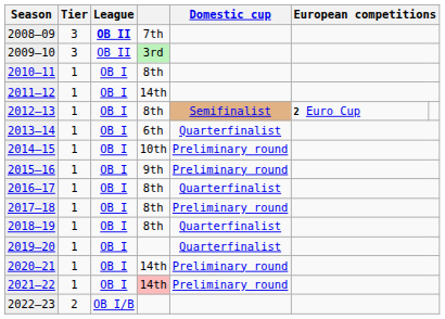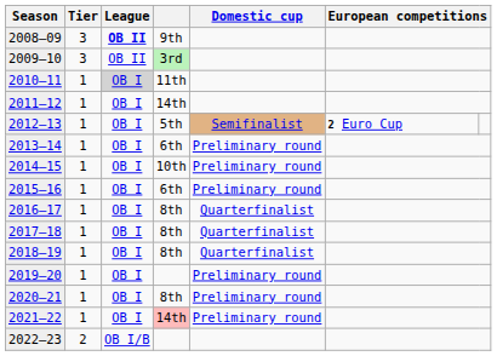 <table class="wikitable" style="font-size:88%; text-align:center">
 <tr>
 <th>Season</th>
 <th>Tier</th>
 <th>League</th>
 <th></th>
 <th><a href='#'>Domestic cup</a></th>
 <th colspan=2>European competitions</th>
 </tr>
 <tr>
 <td style="background:#efefef;">2008–09</td>
 <td>3</td>
 <td><strong><a href='#'>OB II</a></strong></td>
-<td>7th</td>
+<td>9th</td>
 <td></td>
 <td colspan=2></td>
 </tr>
 <tr>
 <td style="background:#efefef;">2009–10</td>
 <td>3</td>
 <td><a href='#'>OB II</a></td>
 <td bgcolor=#BBF3BB>3rd</td>
 <td></td>
 <td colspan=2></td>
 </tr>
 <tr>
 <td style="background:#efefef;"><a href='#'>2010–11</a></td>
 <td>1</td>
-<td><a href='#'>OB I</a></td>
-<td>8th</td>
+<td style="background: lightgrey;"><a href='#'>OB I</a></td>
+<td>11th</td>
 <td></td>
 <td colspan=2></td>
 </tr>
 <tr>
 <td style="background:#efefef;"><a href='#'>2011–12</a></td>
 <td>1</td>
 <td><a href='#'>OB I</a></td>
 <td>14th</td>
 <td></td>
 <td colspan=2></td>
 </tr>
 <tr>
 <td style="background:#efefef;"><a href='#'>2012–13</a></td>
 <td>1</td>
 <td><a href='#'>OB I</a></td>
-<td>8th</td>
+<td>5th</td>
 <td style="background:#e1b384"><a href='#'>Semifinalist</a></td>
 <td align=left><small><strong>2</strong></small> <a href='#'>Euro Cup</a></td>
 <td></td>
 </tr>
 <tr>
 <td style="background:#efefef;"><a href='#'>2013–14</a></td>
 <td>1</td>
 <td><a href='#'>OB I</a></td>
 <td>6th</td>
-<td><a href='#'>Quarterfinalist</a></td>
+<td><a href='#'>Preliminary round</a></td>
 <td colspan=2></td>
 </tr>
 <tr>
 <td style="background:#efefef;"><a href='#'>2014–15</a></td>
 <td>1</td>
 <td><a href='#'>OB I</a></td>
 <td>10th</td>
 <td><a href='#'>Preliminary round</a></td>
 <td colspan=2></td>
 </tr>
 <tr>
 <td style="background:#efefef;"><a href='#'>2015–16</a></td>
 <td>1</td>
 <td><a href='#'>OB I</a></td>
-<td>9th</td>
+<td>6th</td>
 <td><a href='#'>Preliminary round</a></td>
 <td colspan=2></td>
 </tr>
 <tr>
 <td style="background:#efefef;"><a href='#'>2016–17</a></td>
 <td>1</td>
 <td><a href='#'>OB I</a></td>
 <td>8th</td>
 <td><a href='#'>Quarterfinalist</a></td>
 <td colspan=2></td>
 </tr>
 <tr>
 <td style="background:#efefef;"><a href='#'>2017–18</a></td>
 <td>1</td>
 <td><a href='#'>OB I</a></td>
 <td>8th</td>
-<td><a href='#'>Preliminary round</a></td>
+<td><a href='#'>Quarterfinalist</a></td>
 <td colspan=2></td>
 </tr>
 <tr>
 <td style="background:#efefef;"><a href='#'>2018–19</a></td>
 <td>1</td>
 <td><a href='#'>OB I</a></td>
 <td>8th</td>
 <td><a href='#'>Quarterfinalist</a></td>
 <td colspan=2></td>
 </tr>
 <tr>
 <td style="background:#efefef;"><a href='#'>2019–20</a></td>
 <td>1</td>
 <td><a href='#'>OB I</a></td>
 <td></td>
-<td><a href='#'>Quarterfinalist</a></td>
+<td><a href='#'>Preliminary round</a></td>
 <td colspan=2></td>
 </tr>
 <tr>
 <td style="background:#efefef;"><a href='#'>2020–21</a></td>
 <td>1</td>
 <td><a href='#'>OB I</a></td>
-<td>14th</td>
+<td>8th</td>
 <td><a href='#'>Preliminary round</a></td>
 <td colspan=2></td>
 </tr>
 <tr>
 <td style="background:#efefef;"><a href='#'>2021–22</a></td>
 <td>1</td>
 <td><a href='#'>OB I</a></td>
 <td bgcolor=#FFBBBB>14th</td>
 <td><a href='#'>Preliminary round</a></td>
 <td colspan=2></td>
 </tr>
 <tr>
 <td style="background:#efefef;">2022–23</td>
 <td>2</td>
 <td><a href='#'>OB I/B</a></td>
 <td></td>
 <td></td>
 <td colspan=2></td>
 </tr>
 </table>
